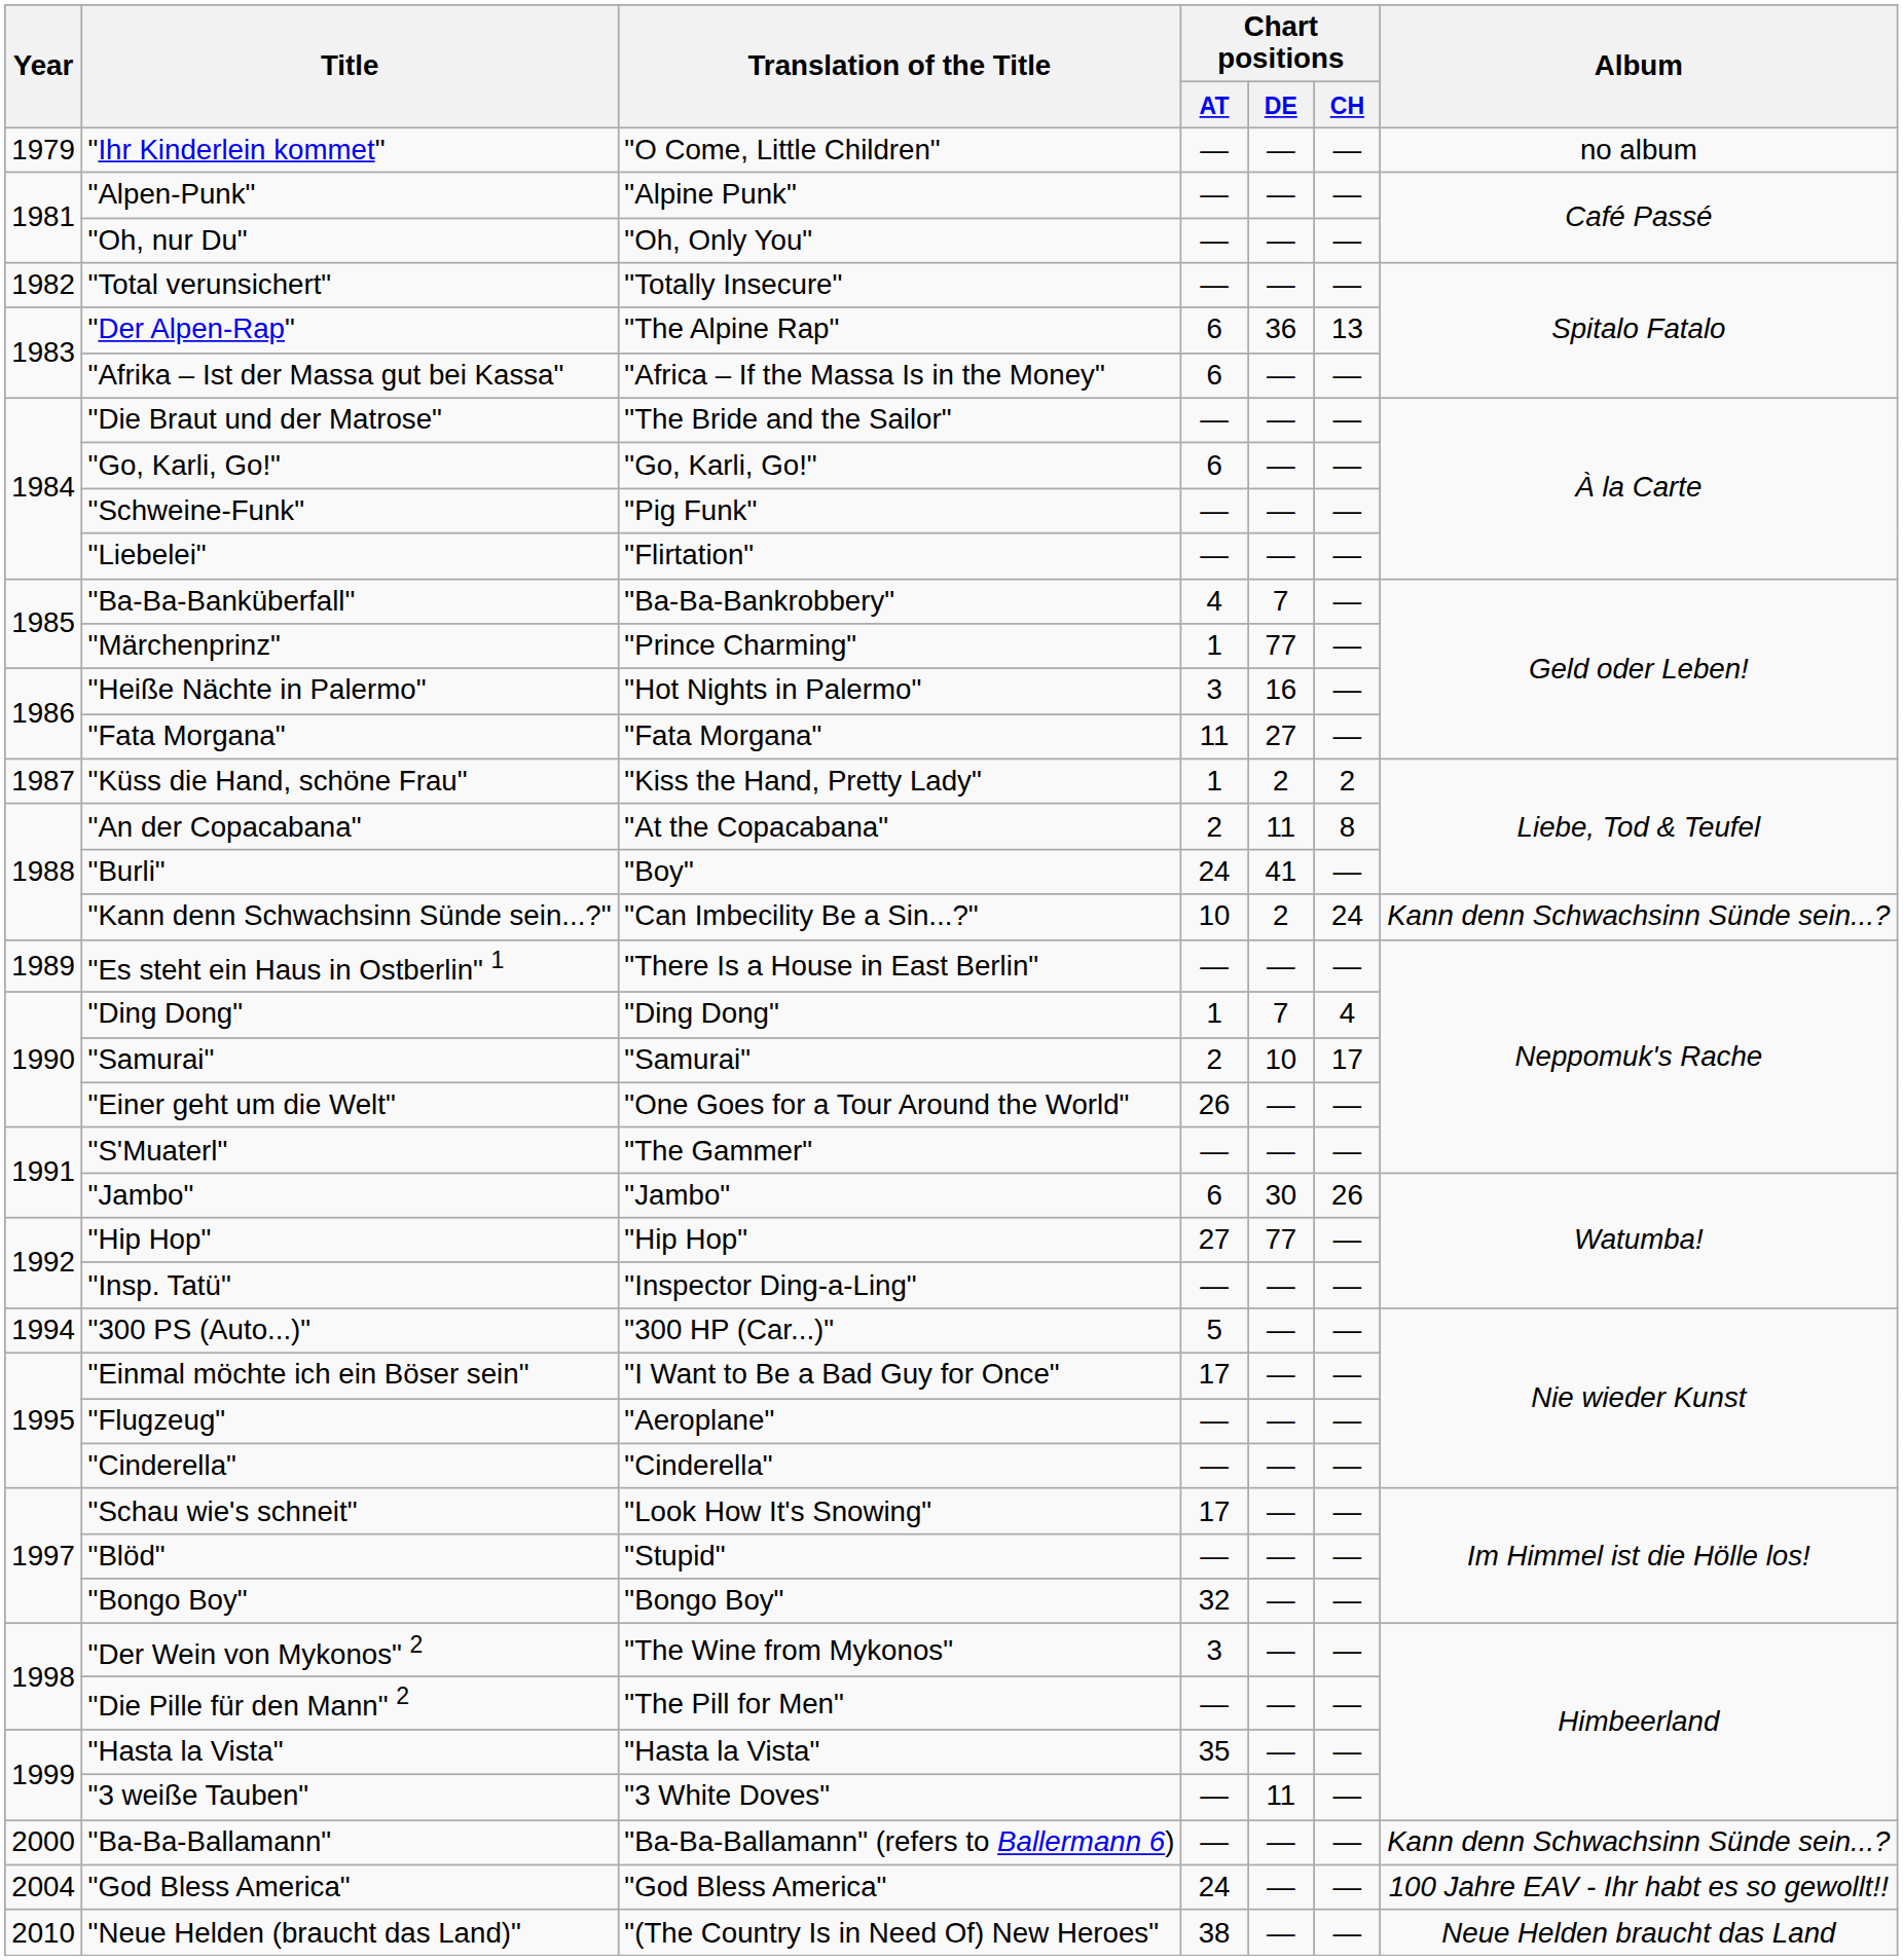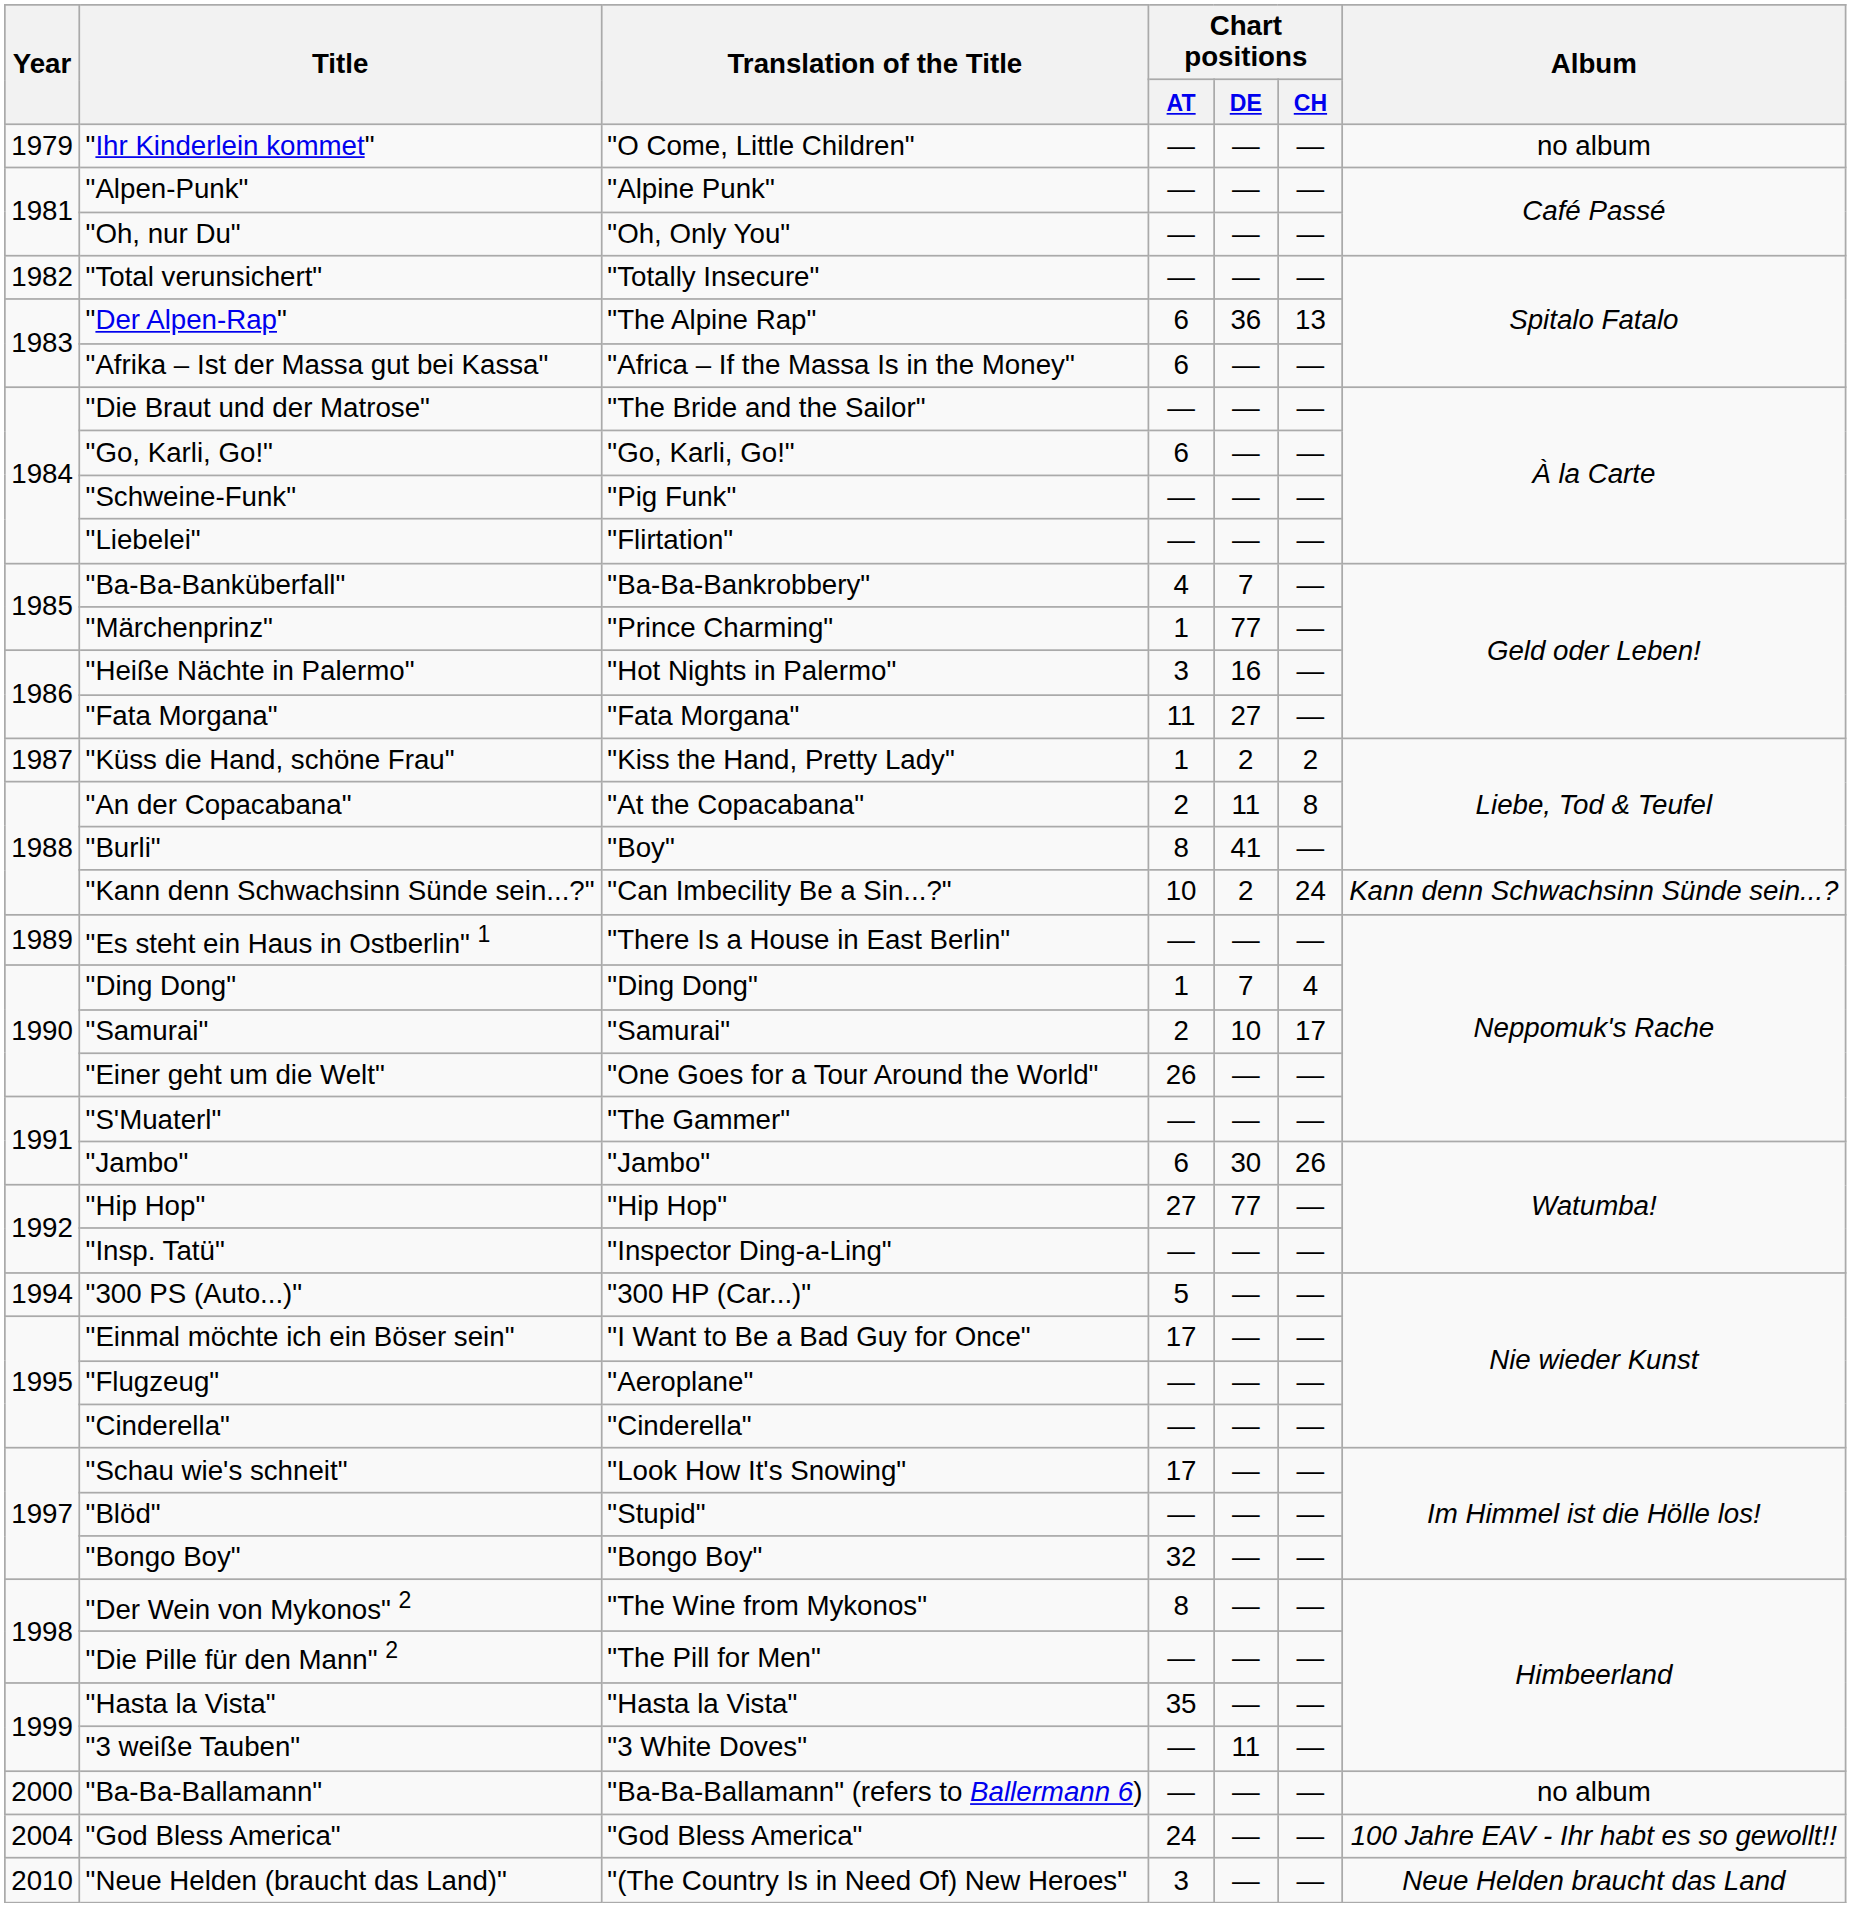 <table class="wikitable">
 <tr>
 <th align="center" rowspan="2">Year</th>
 <th align="center" rowspan="2">Title</th>
 <th align="center" rowspan="2">Translation of the Title</th>
 <th align="center" colspan="3">Chart positions</th>
 <th align="center" rowspan="2">Album</th>
 </tr>
 <tr>
 <th width="30"><small><a href='#'>AT</a></small></th>
 <th width="30"><small><a href='#'>DE</a></small></th>
 <th width="30"><small><a href='#'>CH</a></small></th>
 </tr>
 <tr>
 <td align="center">1979</td>
 <td align="left">"<a href='#'>Ihr Kinderlein kommet</a>"</td>
 <td align="left">"O Come, Little Children"</td>
 <td align="center">—</td>
 <td align="center">—</td>
 <td align="center">—</td>
 <td align="center">no album</td>
 </tr>
 <tr>
 <td align="center" rowspan="2">1981</td>
 <td align="left">"Alpen-Punk"</td>
 <td align="left">"Alpine Punk"</td>
 <td align="center">—</td>
 <td align="center">—</td>
 <td align="center">—</td>
 <td align="center" rowspan="2"><em>Café Passé</em></td>
 </tr>
 <tr>
 <td align="left">"Oh, nur Du"</td>
 <td align="left">"Oh, Only You"</td>
 <td align="center">—</td>
 <td align="center">—</td>
 <td align="center">—</td>
 </tr>
 <tr>
 <td align="center">1982</td>
 <td align="left">"Total verunsichert"</td>
 <td align="left">"Totally Insecure"</td>
 <td align="center">—</td>
 <td align="center">—</td>
 <td align="center">—</td>
 <td align="center" rowspan="3"><em>Spitalo Fatalo</em></td>
 </tr>
 <tr>
 <td align="center" rowspan="2">1983</td>
 <td align="left">"<a href='#'>Der Alpen-Rap</a>"</td>
 <td align="left">"The Alpine Rap"</td>
 <td align="center">6</td>
 <td align="center">36</td>
 <td align="center">13</td>
 </tr>
 <tr>
 <td align="left">"Afrika – Ist der Massa gut bei Kassa"</td>
 <td align="left">"Africa – If the Massa Is in the Money"</td>
 <td align="center">6</td>
 <td align="center">—</td>
 <td align="center">—</td>
 </tr>
 <tr>
 <td align="center" rowspan="4">1984</td>
 <td align="left">"Die Braut und der Matrose"</td>
 <td align="left">"The Bride and the Sailor"</td>
 <td align="center">—</td>
 <td align="center">—</td>
 <td align="center">—</td>
 <td align="center" rowspan="4"><em>À la Carte</em></td>
 </tr>
 <tr>
 <td align="left">"Go, Karli, Go!"</td>
 <td align="left">"Go, Karli, Go!"</td>
 <td align="center">6</td>
 <td align="center">—</td>
 <td align="center">—</td>
 </tr>
 <tr>
 <td align="left">"Schweine-Funk"</td>
 <td align="left">"Pig Funk"</td>
 <td align="center">—</td>
 <td align="center">—</td>
 <td align="center">—</td>
 </tr>
 <tr>
 <td align="left">"Liebelei"</td>
 <td align="left">"Flirtation"</td>
 <td align="center">—</td>
 <td align="center">—</td>
 <td align="center">—</td>
 </tr>
 <tr>
 <td align="center" rowspan="2">1985</td>
 <td align="left">"Ba-Ba-Banküberfall"</td>
 <td align="left">"Ba-Ba-Bankrobbery"</td>
 <td align="center">4</td>
 <td align="center">7</td>
 <td align="center">—</td>
 <td align="center" rowspan="4"><em>Geld oder Leben!</em></td>
 </tr>
 <tr>
 <td align="left">"Märchenprinz"</td>
 <td align="left">"Prince Charming"</td>
 <td align="center">1</td>
 <td align="center">77</td>
 <td align="center">—</td>
 </tr>
 <tr>
 <td align="center" rowspan="2">1986</td>
 <td align="left">"Heiße Nächte in Palermo"</td>
 <td align="left">"Hot Nights in Palermo"</td>
 <td align="center">3</td>
 <td align="center">16</td>
 <td align="center">—</td>
 </tr>
 <tr>
 <td align="left">"Fata Morgana"</td>
 <td align="left">"Fata Morgana"</td>
 <td align="center">11</td>
 <td align="center">27</td>
 <td align="center">—</td>
 </tr>
 <tr>
 <td align="center">1987</td>
 <td align="left">"Küss die Hand, schöne Frau"</td>
 <td align="left">"Kiss the Hand, Pretty Lady"</td>
 <td align="center">1</td>
 <td align="center">2</td>
 <td align="center">2</td>
 <td align="center" rowspan="3"><em>Liebe, Tod & Teufel</em></td>
 </tr>
 <tr>
 <td align="center" rowspan="3">1988</td>
 <td align="left">"An der Copacabana"</td>
 <td align="left">"At the Copacabana"</td>
 <td align="center">2</td>
 <td align="center">11</td>
 <td align="center">8</td>
 </tr>
 <tr>
 <td align="left">"Burli"</td>
 <td align="left">"Boy"</td>
-<td align="center">24</td>
+<td align="center">8</td>
 <td align="center">41</td>
 <td align="center">—</td>
 </tr>
 <tr>
 <td align="left">"Kann denn Schwachsinn Sünde sein...?"</td>
 <td align="left">"Can Imbecility Be a Sin...?"</td>
 <td align="center">10</td>
 <td align="center">2</td>
 <td align="center">24</td>
 <td align="center"><em>Kann denn Schwachsinn Sünde sein...?</em></td>
 </tr>
 <tr>
 <td align="center">1989</td>
 <td align="left">"Es steht ein Haus in Ostberlin" <sup>1</sup></td>
 <td align="left">"There Is a House in East Berlin"</td>
 <td align="center">—</td>
 <td align="center">—</td>
 <td align="center">—</td>
 <td align="center" rowspan="5"><em>Neppomuk's Rache</em></td>
 </tr>
 <tr>
 <td align="center" rowspan="3">1990</td>
 <td align="left">"Ding Dong"</td>
 <td align="left">"Ding Dong"</td>
 <td align="center">1</td>
 <td align="center">7</td>
 <td align="center">4</td>
 </tr>
 <tr>
 <td align="left">"Samurai"</td>
 <td align="left">"Samurai"</td>
 <td align="center">2</td>
 <td align="center">10</td>
 <td align="center">17</td>
 </tr>
 <tr>
 <td align="left">"Einer geht um die Welt"</td>
 <td align="left">"One Goes for a Tour Around the World"</td>
 <td align="center">26</td>
 <td align="center">—</td>
 <td align="center">—</td>
 </tr>
 <tr>
 <td align="center" rowspan="2">1991</td>
 <td align="left">"S'Muaterl"</td>
 <td align="left">"The Gammer"</td>
 <td align="center">—</td>
 <td align="center">—</td>
 <td align="center">—</td>
 </tr>
 <tr>
 <td align="left">"Jambo"</td>
 <td align="left">"Jambo"</td>
 <td align="center">6</td>
 <td align="center">30</td>
 <td align="center">26</td>
 <td align="center" rowspan="3"><em>Watumba!</em></td>
 </tr>
 <tr>
 <td align="center" rowspan="2">1992</td>
 <td align="left">"Hip Hop"</td>
 <td align="left">"Hip Hop"</td>
 <td align="center">27</td>
 <td align="center">77</td>
 <td align="center">—</td>
 </tr>
 <tr>
 <td align="left">"Insp. Tatü"</td>
 <td align="left">"Inspector Ding-a-Ling"</td>
 <td align="center">—</td>
 <td align="center">—</td>
 <td align="center">—</td>
 </tr>
 <tr>
 <td align="center">1994</td>
 <td align="left">"300 PS (Auto...)"</td>
 <td align="left">"300 HP (Car...)"</td>
 <td align="center">5</td>
 <td align="center">—</td>
 <td align="center">—</td>
 <td align="center" rowspan="4"><em>Nie wieder Kunst</em></td>
 </tr>
 <tr>
 <td align="center" rowspan="3">1995</td>
 <td align="left">"Einmal möchte ich ein Böser sein"</td>
 <td align="left">"I Want to Be a Bad Guy for Once"</td>
 <td align="center">17</td>
 <td align="center">—</td>
 <td align="center">—</td>
 </tr>
 <tr>
 <td align="left">"Flugzeug"</td>
 <td align="left">"Aeroplane"</td>
 <td align="center">—</td>
 <td align="center">—</td>
 <td align="center">—</td>
 </tr>
 <tr>
 <td align="left">"Cinderella"</td>
 <td align="left">"Cinderella"</td>
 <td align="center">—</td>
 <td align="center">—</td>
 <td align="center">—</td>
 </tr>
 <tr>
 <td align="center" rowspan="3">1997</td>
 <td align="left">"Schau wie's schneit"</td>
 <td align="left">"Look How It's Snowing"</td>
 <td align="center">17</td>
 <td align="center">—</td>
 <td align="center">—</td>
 <td align="center" rowspan="3"><em>Im Himmel ist die Hölle los!</em></td>
 </tr>
 <tr>
 <td align="left">"Blöd"</td>
 <td align="left">"Stupid"</td>
 <td align="center">—</td>
 <td align="center">—</td>
 <td align="center">—</td>
 </tr>
 <tr>
 <td align="left">"Bongo Boy"</td>
 <td align="left">"Bongo Boy"</td>
 <td align="center">32</td>
 <td align="center">—</td>
 <td align="center">—</td>
 </tr>
 <tr>
 <td align="center" rowspan="2">1998</td>
 <td align="left">"Der Wein von Mykonos" <sup>2</sup></td>
 <td align="left">"The Wine from Mykonos"</td>
-<td align="center">3</td>
+<td align="center">8</td>
 <td align="center">—</td>
 <td align="center">—</td>
 <td align="center" rowspan="4"><em>Himbeerland</em></td>
 </tr>
 <tr>
 <td align="left">"Die Pille für den Mann" <sup>2</sup></td>
 <td align="left">"The Pill for Men"</td>
 <td align="center">—</td>
 <td align="center">—</td>
 <td align="center">—</td>
 </tr>
 <tr>
 <td align="center" rowspan="2">1999</td>
 <td align="left">"Hasta la Vista"</td>
 <td align="left">"Hasta la Vista"</td>
 <td align="center">35</td>
 <td align="center">—</td>
 <td align="center">—</td>
 </tr>
 <tr>
 <td align="left">"3 weiße Tauben"</td>
 <td align="left">"3 White Doves"</td>
 <td align="center">—</td>
 <td align="center">11</td>
 <td align="center">—</td>
 </tr>
 <tr>
 <td align="center">2000</td>
 <td align="left">"Ba-Ba-Ballamann"</td>
 <td align="left">"Ba-Ba-Ballamann" (refers to <em><a href='#'>Ballermann 6</a></em>)</td>
 <td align="center">—</td>
 <td align="center">—</td>
 <td align="center">—</td>
-<td align="center"><em>Kann denn Schwachsinn Sünde sein...?</em></td>
+<td align="center">no album</td>
 </tr>
 <tr>
 <td align="center">2004</td>
 <td align="left">"God Bless America"</td>
 <td align="left">"God Bless America"</td>
 <td align="center">24</td>
 <td align="center">—</td>
 <td align="center">—</td>
 <td align="center"><em>100 Jahre EAV - Ihr habt es so gewollt!!</em></td>
 </tr>
 <tr>
 <td align="center">2010</td>
 <td align="left">"Neue Helden (braucht das Land)"</td>
 <td align="left">"(The Country Is in Need Of) New Heroes"</td>
-<td align="center">38</td>
+<td align="center">3</td>
 <td align="center">—</td>
 <td align="center">—</td>
 <td align="center"><em>Neue Helden braucht das Land</em></td>
 </tr>
 </table>
